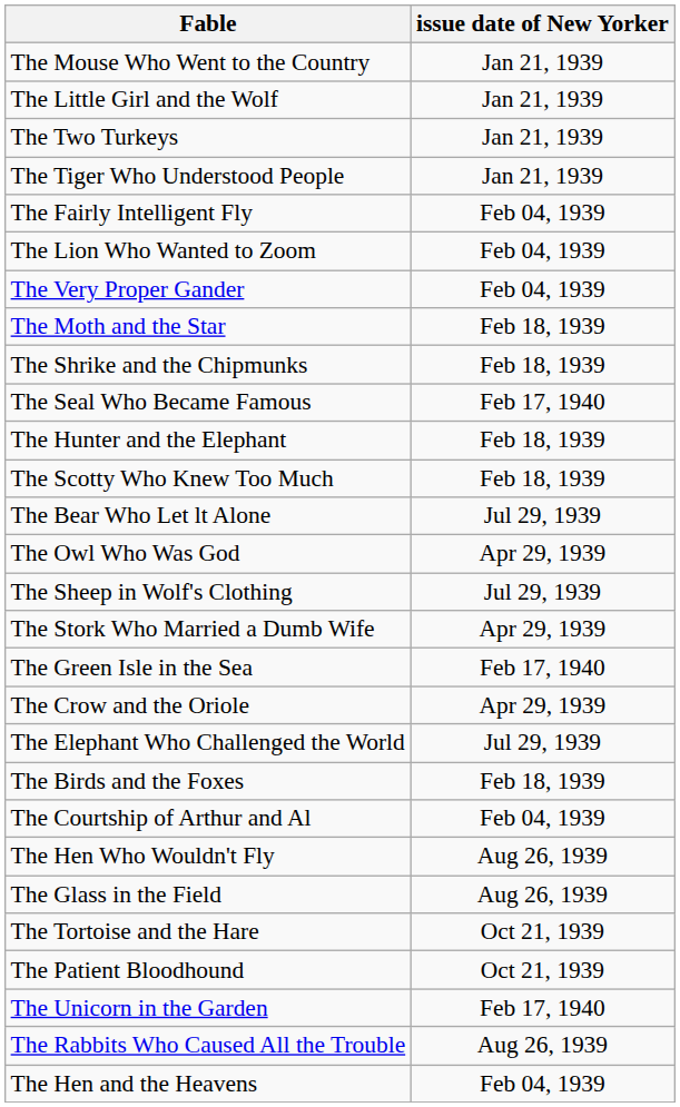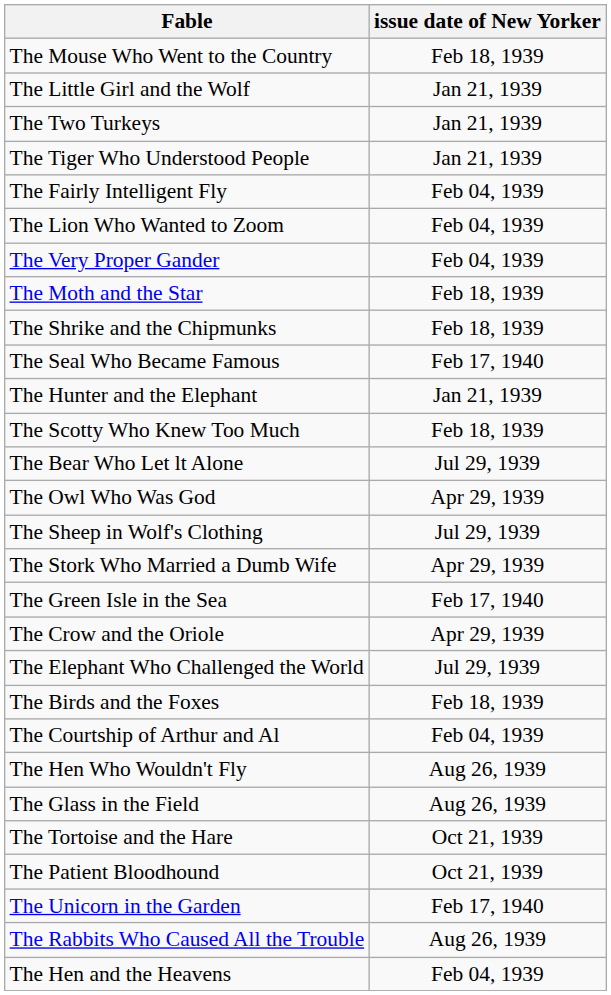 <table class = "wikitable">
 <tr>
 <th>Fable</th>
 <th>issue date of New Yorker</th>
 </tr>
 <tr>
 <td>The Mouse Who Went to the Country</td>
-<td align = "center">Jan 21, 1939</td>
+<td align = "center">Feb 18, 1939</td>
 </tr>
 <tr>
 <td>The Little Girl and the Wolf</td>
 <td align = "center">Jan 21, 1939</td>
 </tr>
 <tr>
 <td>The Two Turkeys</td>
 <td align = "center">Jan 21, 1939</td>
 </tr>
 <tr>
 <td>The Tiger Who Understood People</td>
 <td align = "center">Jan 21, 1939</td>
 </tr>
 <tr>
 <td>The Fairly Intelligent Fly</td>
 <td align = "center">Feb 04, 1939</td>
 </tr>
 <tr>
 <td>The Lion Who Wanted to Zoom</td>
 <td align = "center">Feb 04, 1939</td>
 </tr>
 <tr>
 <td><a href='#'>The Very Proper Gander</a></td>
 <td align = "center">Feb 04, 1939</td>
 </tr>
 <tr>
 <td><a href='#'>The Moth and the Star</a></td>
 <td align = "center">Feb 18, 1939</td>
 </tr>
 <tr>
 <td>The Shrike and the Chipmunks</td>
 <td align = "center">Feb 18, 1939</td>
 </tr>
 <tr>
 <td>The Seal Who Became Famous</td>
 <td align = "center">Feb 17, 1940</td>
 </tr>
 <tr>
 <td>The Hunter and the Elephant</td>
-<td align = "center">Feb 18, 1939</td>
+<td align = "center">Jan 21, 1939</td>
 </tr>
 <tr>
 <td>The Scotty Who Knew Too Much</td>
 <td align = "center">Feb 18, 1939</td>
 </tr>
 <tr>
 <td>The Bear Who Let lt Alone</td>
 <td align = "center">Jul 29, 1939</td>
 </tr>
 <tr>
 <td>The Owl Who Was God</td>
 <td align = "center">Apr 29, 1939</td>
 </tr>
 <tr>
 <td>The Sheep in Wolf's Clothing</td>
 <td align = "center">Jul 29, 1939</td>
 </tr>
 <tr>
 <td>The Stork Who Married a Dumb Wife</td>
 <td align = "center">Apr 29, 1939</td>
 </tr>
 <tr>
 <td>The Green Isle in the Sea</td>
 <td align = "center">Feb 17, 1940</td>
 </tr>
 <tr>
 <td>The Crow and the Oriole</td>
 <td align = "center">Apr 29, 1939</td>
 </tr>
 <tr>
 <td>The Elephant Who Challenged the World</td>
 <td align = "center">Jul 29, 1939</td>
 </tr>
 <tr>
 <td>The Birds and the Foxes</td>
 <td align = "center">Feb 18, 1939</td>
 </tr>
 <tr>
 <td>The Courtship of Arthur and Al</td>
 <td align = "center">Feb 04, 1939</td>
 </tr>
 <tr>
 <td>The Hen Who Wouldn't Fly</td>
 <td align = "center">Aug 26, 1939</td>
 </tr>
 <tr>
 <td>The Glass in the Field</td>
 <td align = "center">Aug 26, 1939</td>
 </tr>
 <tr>
 <td>The Tortoise and the Hare</td>
 <td align = "center">Oct 21, 1939</td>
 </tr>
 <tr>
 <td>The Patient Bloodhound</td>
 <td align = "center">Oct 21, 1939</td>
 </tr>
 <tr>
 <td><a href='#'>The Unicorn in the Garden</a></td>
 <td align = "center">Feb 17, 1940</td>
 </tr>
 <tr>
 <td><a href='#'>The Rabbits Who Caused All the Trouble</a></td>
 <td align = "center">Aug 26, 1939</td>
 </tr>
 <tr>
 <td>The Hen and the Heavens</td>
 <td align = "center">Feb 04, 1939</td>
 </tr>
 <tr>
 </tr>
 </table>
